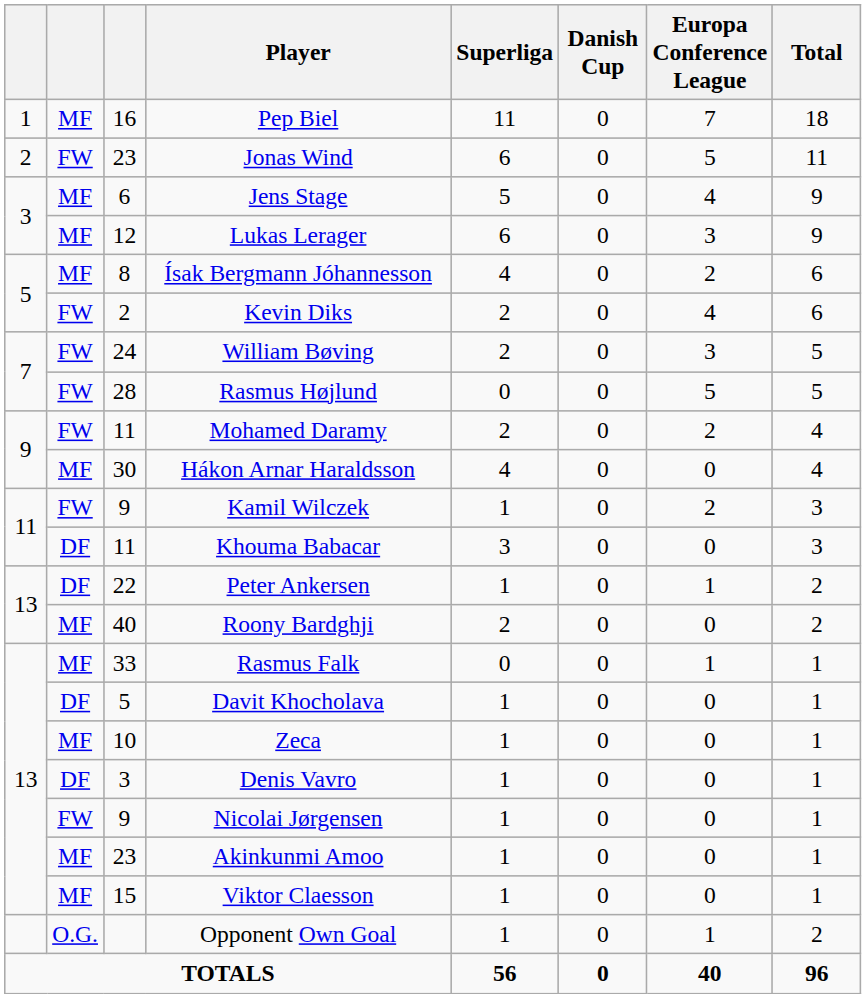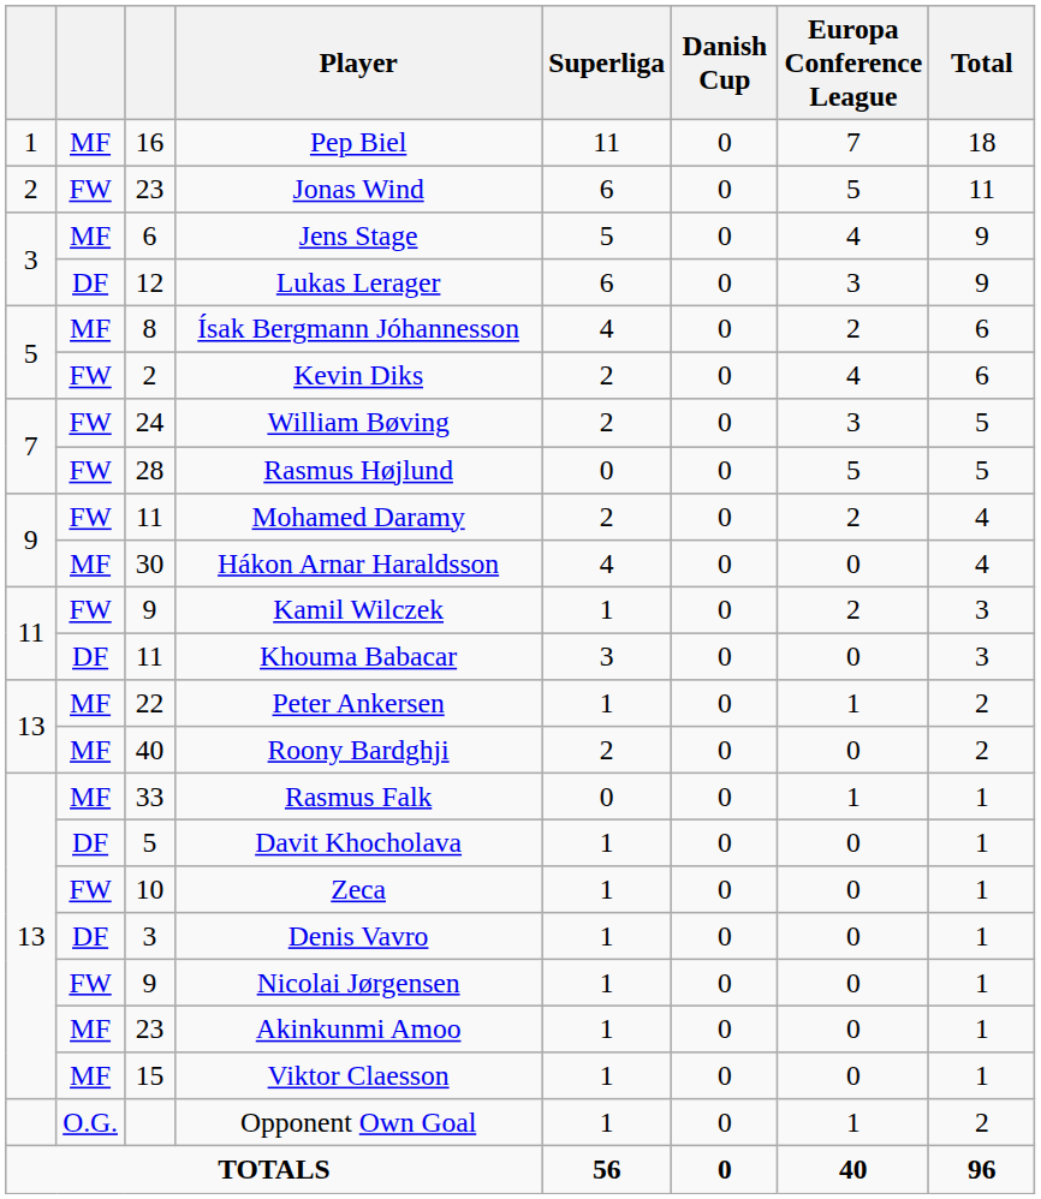 <table class="wikitable sortable" style="font-size: 95%; text-align: center;">
 <tr>
 <th width=20></th>
 <th width=20></th>
 <th width=20></th>
 <th width=190>Player</th>
 <th width=50>Superliga</th>
 <th width=50>Danish Cup</th>
 <th width=50>Europa Conference League</th>
 <th width=50>Total</th>
 </tr>
 <tr>
 <td rowspan=1>1</td>
 <td><a href='#'>MF</a></td>
 <td>16</td>
 <td> <a href='#'>Pep Biel</a></td>
 <td>11</td>
 <td>0</td>
 <td>7</td>
 <td>18</td>
 </tr>
 <tr>
 <td rowspan=1>2</td>
 <td><a href='#'>FW</a></td>
 <td>23</td>
 <td> <a href='#'>Jonas Wind</a></td>
 <td>6</td>
 <td>0</td>
 <td>5</td>
 <td>11</td>
 </tr>
 <tr>
 <td rowspan=2>3</td>
 <td><a href='#'>MF</a></td>
 <td>6</td>
 <td> <a href='#'>Jens Stage</a></td>
 <td>5</td>
 <td>0</td>
 <td>4</td>
 <td>9</td>
 </tr>
 <tr>
-<td><a href='#'>MF</a></td>
+<td><a href='#'>DF</a></td>
 <td>12</td>
 <td> <a href='#'>Lukas Lerager</a></td>
 <td>6</td>
 <td>0</td>
 <td>3</td>
 <td>9</td>
 </tr>
 <tr>
 <td rowspan=2>5</td>
 <td><a href='#'>MF</a></td>
 <td>8</td>
 <td> <a href='#'>Ísak Bergmann Jóhannesson</a></td>
 <td>4</td>
 <td>0</td>
 <td>2</td>
 <td>6</td>
 </tr>
 <tr>
 <td><a href='#'>FW</a></td>
 <td>2</td>
 <td> <a href='#'>Kevin Diks</a></td>
 <td>2</td>
 <td>0</td>
 <td>4</td>
 <td>6</td>
 </tr>
 <tr>
 <td rowspan=2>7</td>
 <td><a href='#'>FW</a></td>
 <td>24</td>
 <td> <a href='#'>William Bøving</a></td>
 <td>2</td>
 <td>0</td>
 <td>3</td>
 <td>5</td>
 </tr>
 <tr>
 <td><a href='#'>FW</a></td>
 <td>28</td>
 <td> <a href='#'>Rasmus Højlund</a></td>
 <td>0</td>
 <td>0</td>
 <td>5</td>
 <td>5</td>
 </tr>
 <tr>
 <td rowspan=2>9</td>
 <td><a href='#'>FW</a></td>
 <td>11</td>
 <td> <a href='#'>Mohamed Daramy</a></td>
 <td>2</td>
 <td>0</td>
 <td>2</td>
 <td>4</td>
 </tr>
 <tr>
 <td><a href='#'>MF</a></td>
 <td>30</td>
 <td> <a href='#'>Hákon Arnar Haraldsson</a></td>
 <td>4</td>
 <td>0</td>
 <td>0</td>
 <td>4</td>
 </tr>
 <tr>
 <td rowspan=2>11</td>
 <td><a href='#'>FW</a></td>
 <td>9</td>
 <td> <a href='#'>Kamil Wilczek</a></td>
 <td>1</td>
 <td>0</td>
 <td>2</td>
 <td>3</td>
 </tr>
 <tr>
 <td><a href='#'>DF</a></td>
 <td>11</td>
 <td> <a href='#'>Khouma Babacar</a></td>
 <td>3</td>
 <td>0</td>
 <td>0</td>
 <td>3</td>
 </tr>
 <tr>
 <td rowspan=2>13</td>
-<td><a href='#'>DF</a></td>
+<td><a href='#'>MF</a></td>
 <td>22</td>
 <td> <a href='#'>Peter Ankersen</a></td>
 <td>1</td>
 <td>0</td>
 <td>1</td>
 <td>2</td>
 </tr>
 <tr>
 <td><a href='#'>MF</a></td>
 <td>40</td>
 <td> <a href='#'>Roony Bardghji</a></td>
 <td>2</td>
 <td>0</td>
 <td>0</td>
 <td>2</td>
 </tr>
 <tr>
 <td rowspan=7>13</td>
 <td><a href='#'>MF</a></td>
 <td>33</td>
 <td> <a href='#'>Rasmus Falk</a></td>
 <td>0</td>
 <td>0</td>
 <td>1</td>
 <td>1</td>
 </tr>
 <tr>
 <td><a href='#'>DF</a></td>
 <td>5</td>
 <td> <a href='#'>Davit Khocholava</a></td>
 <td>1</td>
 <td>0</td>
 <td>0</td>
 <td>1</td>
 </tr>
 <tr>
-<td><a href='#'>MF</a></td>
+<td><a href='#'>FW</a></td>
 <td>10</td>
 <td>  <a href='#'>Zeca</a></td>
 <td>1</td>
 <td>0</td>
 <td>0</td>
 <td>1</td>
 </tr>
 <tr>
 <td><a href='#'>DF</a></td>
 <td>3</td>
 <td> <a href='#'>Denis Vavro</a></td>
 <td>1</td>
 <td>0</td>
 <td>0</td>
 <td>1</td>
 </tr>
 <tr>
 <td><a href='#'>FW</a></td>
 <td>9</td>
 <td> <a href='#'>Nicolai Jørgensen</a></td>
 <td>1</td>
 <td>0</td>
 <td>0</td>
 <td>1</td>
 </tr>
 <tr>
 <td><a href='#'>MF</a></td>
 <td>23</td>
 <td> <a href='#'>Akinkunmi Amoo</a></td>
 <td>1</td>
 <td>0</td>
 <td>0</td>
 <td>1</td>
 </tr>
 <tr>
 <td><a href='#'>MF</a></td>
 <td>15</td>
 <td> <a href='#'>Viktor Claesson</a></td>
 <td>1</td>
 <td>0</td>
 <td>0</td>
 <td>1</td>
 </tr>
 <tr>
 <td rowspan=1></td>
 <td><a href='#'>O.G.</a></td>
 <td></td>
 <td>Opponent <a href='#'>Own Goal</a></td>
 <td>1</td>
 <td>0</td>
 <td>1</td>
 <td>2</td>
 </tr>
 <tr>
 <td colspan="4"><strong>TOTALS</strong></td>
 <td><strong>56</strong></td>
 <td><strong>0</strong></td>
 <td><strong>40</strong></td>
 <td><strong>96</strong></td>
 </tr>
 </table>
